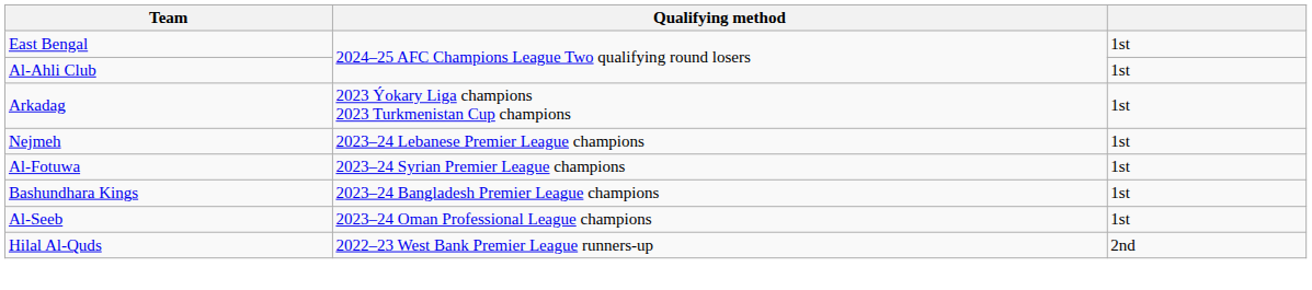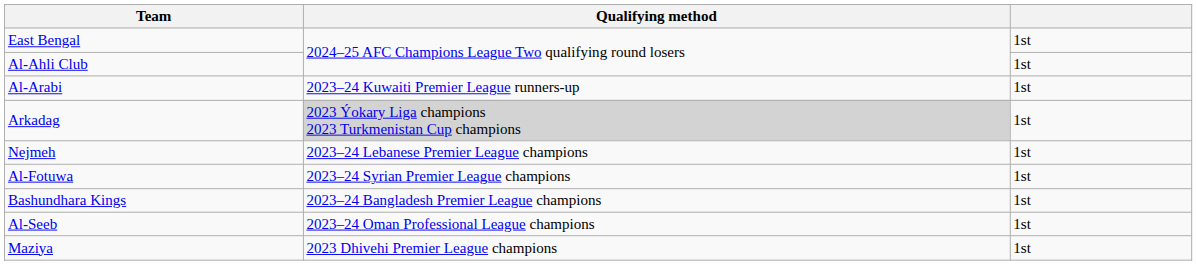 <table class="wikitable" style="table-layout:fixed;width:100%;">
 <tr>
 <th width=25%>Team</th>
 <th width=60%>Qualifying method</th>
 <th width=15%> </th>
 </tr>
 <tr>
 <td> <a href='#'>East Bengal</a></td>
 <td rowspan="2"><a href='#'>2024–25 AFC Champions League Two</a> qualifying round losers</td>
 <td>1st</td>
 </tr>
 <tr>
 <td> <a href='#'>Al-Ahli Club</a></td>
 <td>1st</td>
 </tr>
 <tr>
+<td> <a href='#'>Al-Arabi</a></td>
+<td><a href='#'>2023–24 Kuwaiti Premier League</a> runners-up</td>
+<td>1st</td>
+</tr>
+<tr>
 <td> <a href='#'>Arkadag</a></td>
-<td><a href='#'>2023 Ýokary Liga</a> champions<br><a href='#'>2023 Turkmenistan Cup</a> champions</td>
+<td style="background: lightgrey;"><a href='#'>2023 Ýokary Liga</a> champions<br><a href='#'>2023 Turkmenistan Cup</a> champions</td>
 <td>1st</td>
 </tr>
 <tr>
 <td> <a href='#'>Nejmeh</a></td>
 <td><a href='#'>2023–24 Lebanese Premier League</a> champions</td>
 <td>1st</td>
 </tr>
 <tr>
 <td> <a href='#'>Al-Fotuwa</a></td>
 <td><a href='#'>2023–24 Syrian Premier League</a> champions</td>
 <td>1st</td>
 </tr>
 <tr>
 <td> <a href='#'>Bashundhara Kings</a></td>
 <td><a href='#'>2023–24 Bangladesh Premier League</a> champions</td>
 <td>1st</td>
 </tr>
 <tr>
 <td> <a href='#'>Al-Seeb</a></td>
 <td><a href='#'>2023–24 Oman Professional League</a> champions</td>
 <td>1st</td>
 </tr>
 <tr>
-<td> <a href='#'>Hilal Al-Quds</a></td>
-<td><a href='#'>2022–23 West Bank Premier League</a> runners-up</td>
-<td>2nd </td>
+<td> <a href='#'>Maziya</a></td>
+<td><a href='#'>2023 Dhivehi Premier League</a> champions</td>
+<td>1st</td>
 </tr>
 </table>
